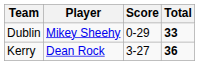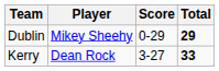 <table class="wikitable">
 <tr>
 <th>Team</th>
 <th>Player</th>
 <th>Score</th>
 <th>Total</th>
 </tr>
 <tr>
 <td>Dublin</td>
 <td><a href='#'>Mikey Sheehy</a></td>
 <td>0-29</td>
-<td><strong>33</strong></td>
+<td><strong>29</strong></td>
 </tr>
 <tr>
 <td>Kerry</td>
 <td><a href='#'>Dean Rock</a></td>
 <td>3-27</td>
-<td><strong>36</strong></td>
+<td><strong>33</strong></td>
 </tr>
 </table>
